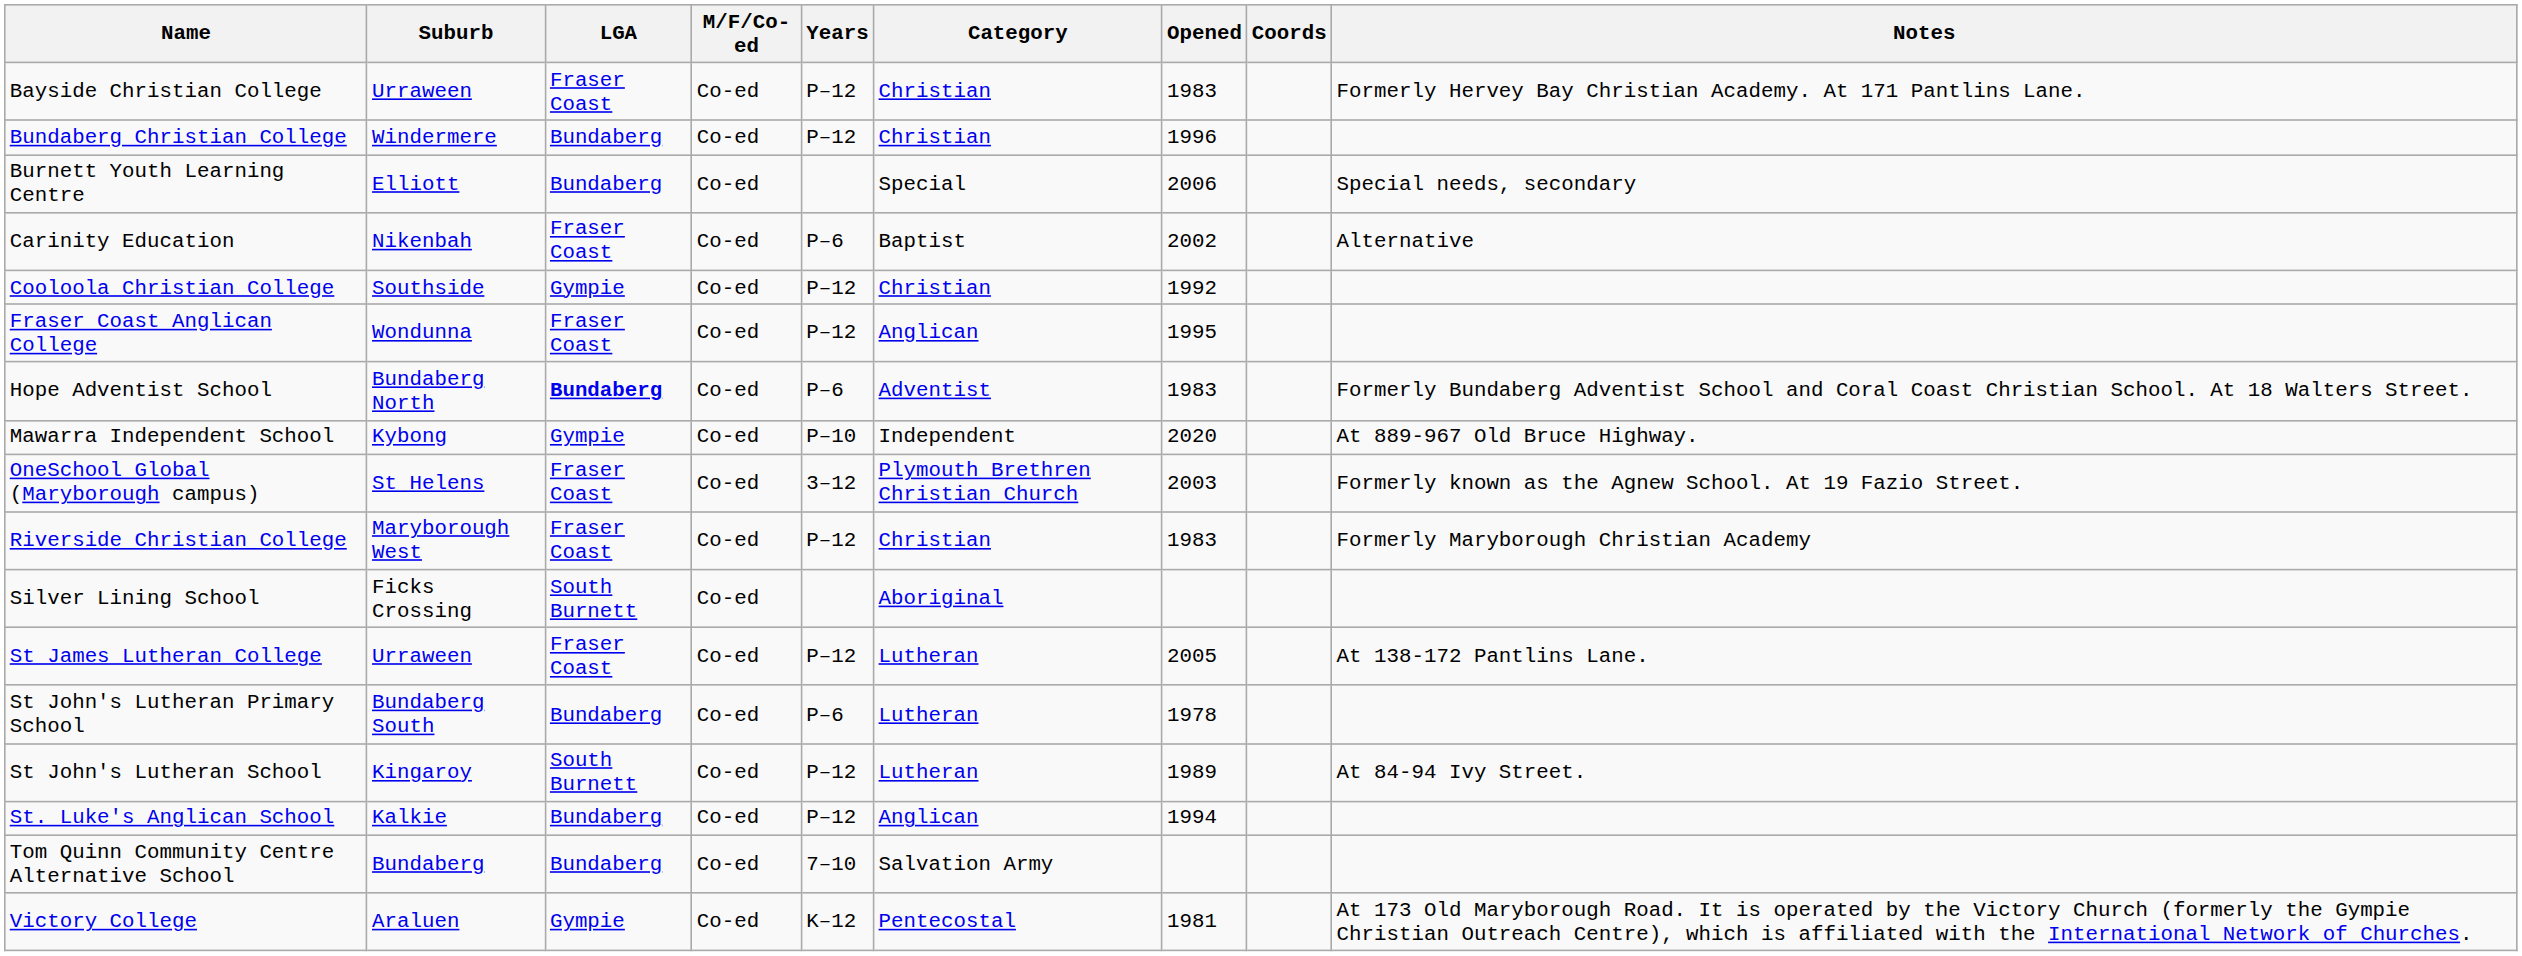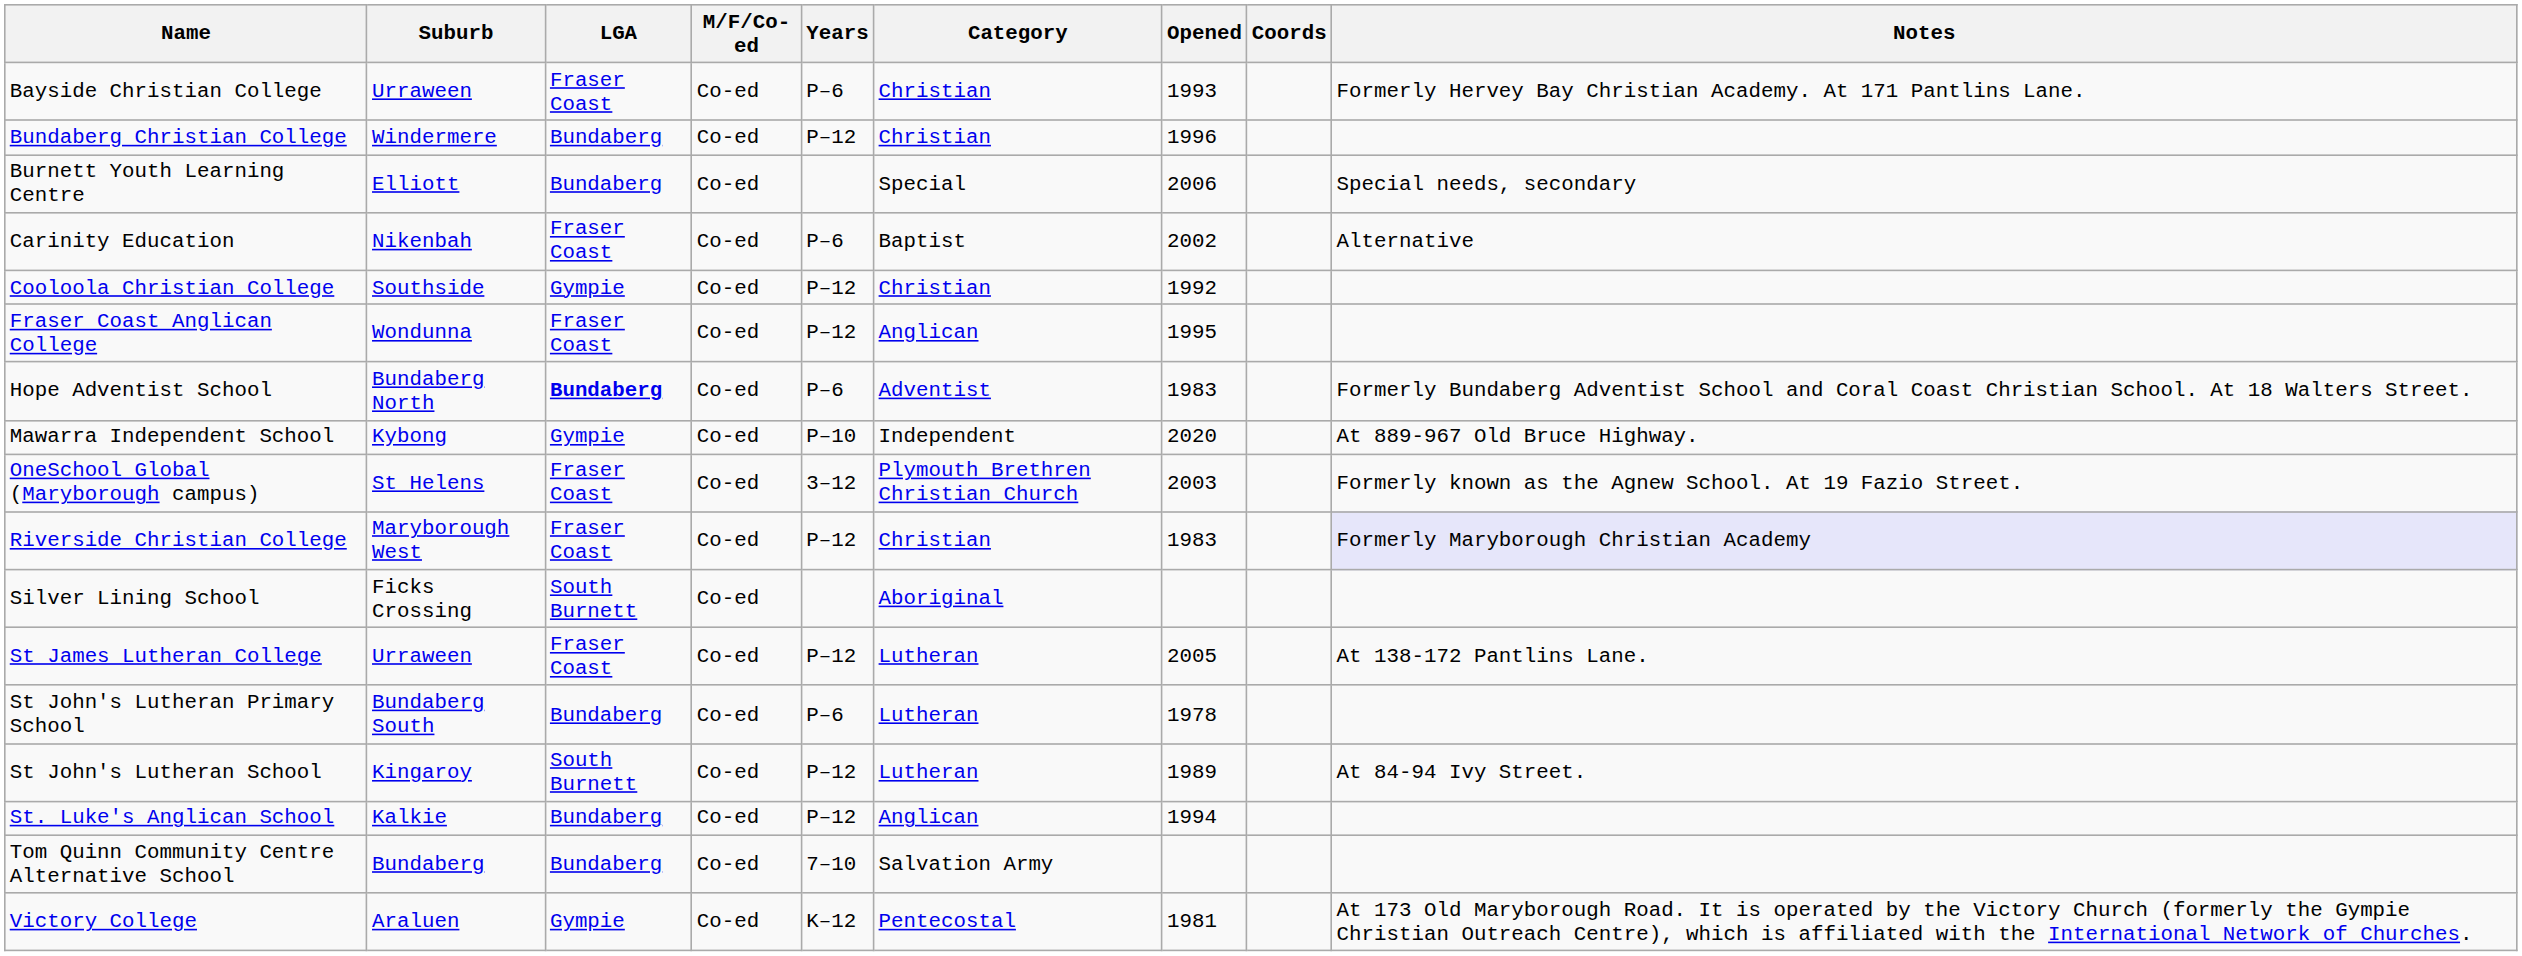 <table class="wikitable sortable">
 <tr>
 <th>Name</th>
 <th>Suburb</th>
 <th>LGA</th>
 <th>M/F/Co-ed</th>
 <th>Years</th>
 <th>Category</th>
 <th>Opened</th>
 <th>Coords</th>
 <th>Notes</th>
 </tr>
 <tr>
 <td>Bayside Christian College</td>
 <td><a href='#'>Urraween</a></td>
 <td><a href='#'>Fraser Coast</a></td>
 <td>Co-ed</td>
-<td>P–12</td>
+<td>P–6</td>
 <td><a href='#'>Christian</a></td>
-<td>1983</td>
+<td>1993</td>
 <td></td>
 <td>Formerly Hervey Bay Christian Academy. At 171 Pantlins Lane.</td>
 </tr>
 <tr>
 <td><a href='#'>Bundaberg Christian College</a></td>
 <td><a href='#'>Windermere</a></td>
 <td><a href='#'>Bundaberg</a></td>
 <td>Co-ed</td>
 <td>P–12</td>
 <td><a href='#'>Christian</a></td>
 <td>1996</td>
 <td></td>
 <td></td>
 </tr>
 <tr>
 <td>Burnett Youth Learning Centre</td>
 <td><a href='#'>Elliott</a></td>
 <td><a href='#'>Bundaberg</a></td>
 <td>Co-ed</td>
 <td></td>
 <td>Special</td>
 <td>2006</td>
 <td></td>
 <td>Special needs, secondary</td>
 </tr>
 <tr>
 <td>Carinity Education</td>
 <td><a href='#'>Nikenbah</a></td>
 <td><a href='#'>Fraser Coast</a></td>
 <td>Co-ed</td>
 <td>P–6</td>
 <td>Baptist</td>
 <td>2002</td>
 <td></td>
 <td>Alternative</td>
 </tr>
 <tr>
 <td><a href='#'>Cooloola Christian College</a></td>
 <td><a href='#'>Southside</a></td>
 <td><a href='#'>Gympie</a></td>
 <td>Co-ed</td>
 <td>P–12</td>
 <td><a href='#'>Christian</a></td>
 <td>1992</td>
 <td></td>
 <td></td>
 </tr>
 <tr>
 <td><a href='#'>Fraser Coast Anglican College</a></td>
 <td><a href='#'>Wondunna</a></td>
 <td><a href='#'>Fraser Coast</a></td>
 <td>Co-ed</td>
 <td>P–12</td>
 <td><a href='#'>Anglican</a></td>
 <td>1995</td>
 <td></td>
 <td></td>
 </tr>
 <tr>
 <td>Hope Adventist School</td>
 <td><a href='#'>Bundaberg North</a></td>
 <td><strong><a href='#'>Bundaberg</a></strong></td>
 <td>Co-ed</td>
 <td>P–6</td>
 <td><a href='#'>Adventist</a></td>
 <td>1983</td>
 <td></td>
 <td>Formerly Bundaberg Adventist School and Coral Coast Christian School. At 18 Walters Street.</td>
 </tr>
 <tr>
 <td>Mawarra Independent School</td>
 <td><a href='#'>Kybong</a></td>
 <td><a href='#'>Gympie</a></td>
 <td>Co-ed</td>
 <td>P–10</td>
 <td>Independent</td>
 <td>2020</td>
 <td></td>
 <td>At 889-967 Old Bruce Highway.</td>
 </tr>
 <tr>
 <td><a href='#'>OneSchool Global</a> (<a href='#'>Maryborough</a> campus)</td>
 <td><a href='#'>St Helens</a></td>
 <td><a href='#'>Fraser Coast</a></td>
 <td>Co-ed</td>
 <td>3–12</td>
 <td><a href='#'>Plymouth Brethren Christian Church</a></td>
 <td>2003</td>
 <td></td>
 <td>Formerly known as the Agnew School. At 19 Fazio Street.</td>
 </tr>
 <tr>
 <td><a href='#'>Riverside Christian College</a></td>
 <td><a href='#'>Maryborough West</a></td>
 <td><a href='#'>Fraser Coast</a></td>
 <td>Co-ed</td>
 <td>P–12</td>
 <td><a href='#'>Christian</a></td>
 <td>1983</td>
 <td></td>
-<td>Formerly Maryborough Christian Academy</td>
+<td style="background: lavender;">Formerly Maryborough Christian Academy</td>
 </tr>
 <tr>
 <td>Silver Lining School</td>
 <td>Ficks Crossing</td>
 <td><a href='#'>South Burnett</a></td>
 <td>Co-ed</td>
 <td></td>
 <td><a href='#'>Aboriginal</a></td>
 <td></td>
 <td></td>
 <td></td>
 </tr>
 <tr>
 <td><a href='#'>St James Lutheran College</a></td>
 <td><a href='#'>Urraween</a></td>
 <td><a href='#'>Fraser Coast</a></td>
 <td>Co-ed</td>
 <td>P–12</td>
 <td><a href='#'>Lutheran</a></td>
 <td>2005</td>
 <td></td>
 <td>At 138-172 Pantlins Lane.</td>
 </tr>
 <tr>
 <td>St John's Lutheran Primary School</td>
 <td><a href='#'>Bundaberg South</a></td>
 <td><a href='#'>Bundaberg</a></td>
 <td>Co-ed</td>
 <td>P–6</td>
 <td><a href='#'>Lutheran</a></td>
 <td>1978</td>
 <td></td>
 <td></td>
 </tr>
 <tr>
 <td>St John's Lutheran School</td>
 <td><a href='#'>Kingaroy</a></td>
 <td><a href='#'>South Burnett</a></td>
 <td>Co-ed</td>
 <td>P–12</td>
 <td><a href='#'>Lutheran</a></td>
 <td>1989</td>
 <td></td>
 <td>At 84-94 Ivy Street.</td>
 </tr>
 <tr>
 <td><a href='#'>St. Luke's Anglican School</a></td>
 <td><a href='#'>Kalkie</a></td>
 <td><a href='#'>Bundaberg</a></td>
 <td>Co-ed</td>
 <td>P–12</td>
 <td><a href='#'>Anglican</a></td>
 <td>1994</td>
 <td></td>
 <td></td>
 </tr>
 <tr>
 <td>Tom Quinn Community Centre Alternative School</td>
 <td><a href='#'>Bundaberg</a></td>
 <td><a href='#'>Bundaberg</a></td>
 <td>Co-ed</td>
 <td>7–10</td>
 <td>Salvation Army</td>
 <td></td>
 <td></td>
 <td></td>
 </tr>
 <tr>
 <td><a href='#'>Victory College</a></td>
 <td><a href='#'>Araluen</a></td>
 <td><a href='#'>Gympie</a></td>
 <td>Co-ed</td>
 <td>K–12</td>
 <td><a href='#'>Pentecostal</a></td>
 <td>1981</td>
 <td></td>
 <td>At 173 Old Maryborough Road. It is operated by the Victory Church (formerly the Gympie Christian Outreach Centre), which is affiliated with the <a href='#'>International Network of Churches</a>.</td>
 </tr>
 </table>
